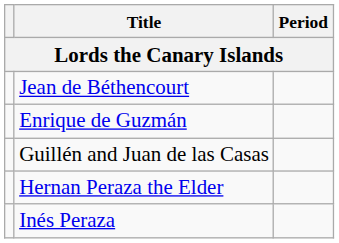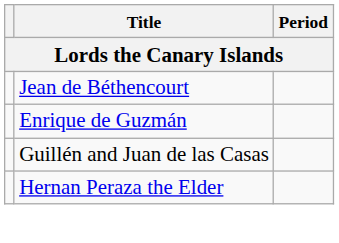 <table class="wikitable">
 <tr>
 <th></th>
 <th><small>Title</small></th>
 <th><small>Period</small></th>
 </tr>
 <tr bgcolor="#dddddd">
 <th colspan="3">Lords the Canary Islands</th>
 </tr>
 <tr>
 <td></td>
 <td><a href='#'>Jean de Béthencourt</a></td>
 <td></td>
 </tr>
 <tr>
 <td></td>
 <td><a href='#'>Enrique de Guzmán</a></td>
 <td></td>
 </tr>
 <tr>
 <td></td>
 <td>Guillén and Juan de las Casas</td>
 <td></td>
 </tr>
 <tr>
 <td></td>
 <td><a href='#'>Hernan Peraza the Elder</a></td>
 <td></td>
 </tr>
-<tr>
-<td></td>
-<td><a href='#'>Inés Peraza</a></td>
-<td></td>
-</tr>
 </table>
